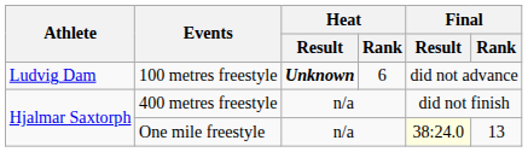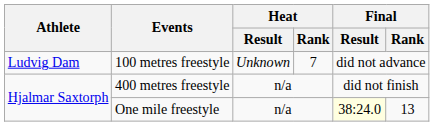 <table class=wikitable style="font-size:90%">
 <tr>
 <th rowspan="2">Athlete</th>
 <th rowspan="2">Events</th>
 <th colspan="2">Heat</th>
 <th colspan="2">Final</th>
 </tr>
 <tr>
 <th>Result</th>
 <th>Rank</th>
 <th>Result</th>
 <th>Rank</th>
 </tr>
 <tr>
 <td><a href='#'>Ludvig Dam</a></td>
 <td>100 metres freestyle</td>
-<td align="center"><strong><em>Unknown</em></strong></td>
-<td align="center">6</td>
+<td align="center"><em>Unknown</em></td>
+<td align="center">7</td>
 <td align="center" colspan=2>did not advance</td>
 </tr>
 <tr>
 <td rowspan=2><a href='#'>Hjalmar Saxtorph</a></td>
 <td>400 metres freestyle</td>
 <td align="center" colspan=2>n/a</td>
 <td align="center" colspan=4>did not finish</td>
 </tr>
 <tr>
 <td>One mile freestyle</td>
 <td align="center" colspan=2>n/a</td>
 <td align="center" style="background: lightyellow;">38:24.0</td>
 <td align="center">13</td>
 </tr>
 </table>
